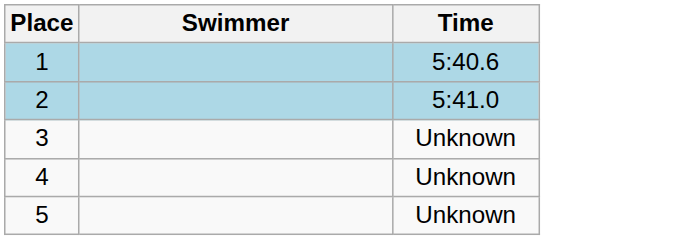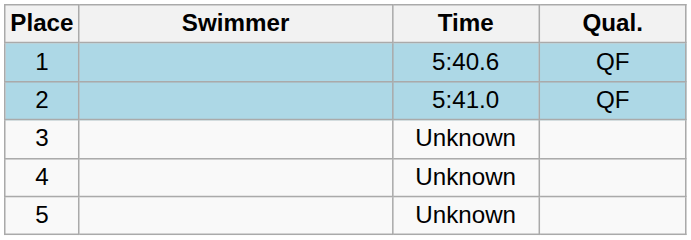 <table class=wikitable style="text-align:center">
 <tr>
 <th>Place</th>
 <th width=200>Swimmer</th>
 <th width=90>Time</th>
+<th width=90>Qual.</th>
 </tr>
 <tr bgcolor=lightblue>
 <td>1</td>
 <td align=left></td>
 <td>5:40.6</td>
+<td>QF</td>
 </tr>
 <tr bgcolor=lightblue>
 <td>2</td>
 <td align=left></td>
 <td>5:41.0</td>
+<td>QF</td>
 </tr>
 <tr>
 <td>3</td>
 <td align=left></td>
 <td>Unknown</td>
+<td></td>
 </tr>
 <tr>
 <td>4</td>
 <td align=left></td>
 <td>Unknown</td>
+<td></td>
 </tr>
 <tr>
 <td>5</td>
 <td align=left></td>
 <td>Unknown</td>
+<td></td>
 </tr>
 </table>
